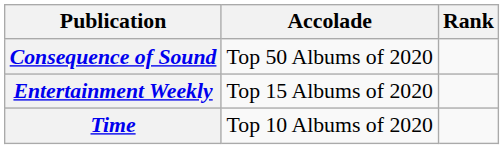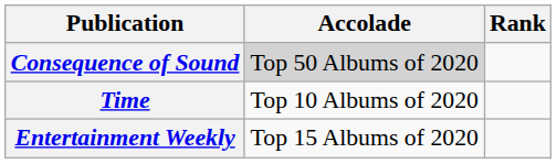 <table class="wikitable sortable plainrowheaders">
 <tr>
 <th scope="col">Publication</th>
 <th scope="col">Accolade</th>
 <th scope="col">Rank</th>
 </tr>
 <tr>
 <th scope="row"><em><a href='#'>Consequence of Sound</a></em></th>
-<td>Top 50 Albums of 2020</td>
+<td style="background: lightgrey;">Top 50 Albums of 2020</td>
+<td></td>
+</tr>
+<tr>
+<th scope="row"><em><a href='#'>Time</a></em></th>
+<td>Top 10 Albums of 2020</td>
 <td></td>
 </tr>
 <tr>
 <th scope="row"><em><a href='#'>Entertainment Weekly</a></em></th>
 <td>Top 15 Albums of 2020</td>
 <td></td>
 </tr>
-<tr>
-<th scope="row"><em><a href='#'>Time</a></em></th>
-<td>Top 10 Albums of 2020</td>
-<td></td>
-</tr>
 </table>
